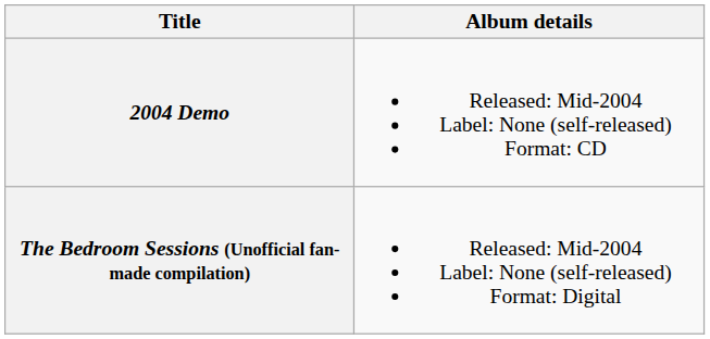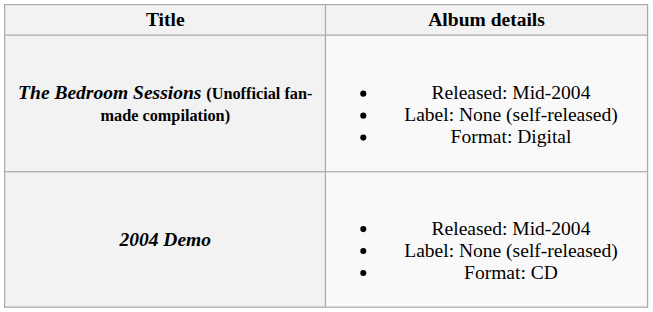 <table class="wikitable plainrowheaders" style="text-align:center;">
 <tr>
 <th scope="col" style="width:16em;">Title</th>
 <th scope="col" style="width:16em;">Album details</th>
 </tr>
 <tr>
+<th scope="row"><em>The Bedroom Sessions</em> <small>(Unofficial fan-made compilation)</small></th>
+<td><br><ul><li>Released: Mid-2004</li><li>Label: None (self-released)</li><li>Format: Digital</li></ul></td>
+</tr>
+<tr>
 <th scope="row"><em>2004 Demo</em></th>
 <td><br><ul><li>Released: Mid-2004</li><li>Label: None (self-released)</li><li>Format: CD</li></ul></td>
 </tr>
-<tr>
-<th scope="row"><em>The Bedroom Sessions</em> <small>(Unofficial fan-made compilation)</small></th>
-<td><br><ul><li>Released: Mid-2004</li><li>Label: None (self-released)</li><li>Format: Digital</li></ul></td>
-</tr>
 </table>
